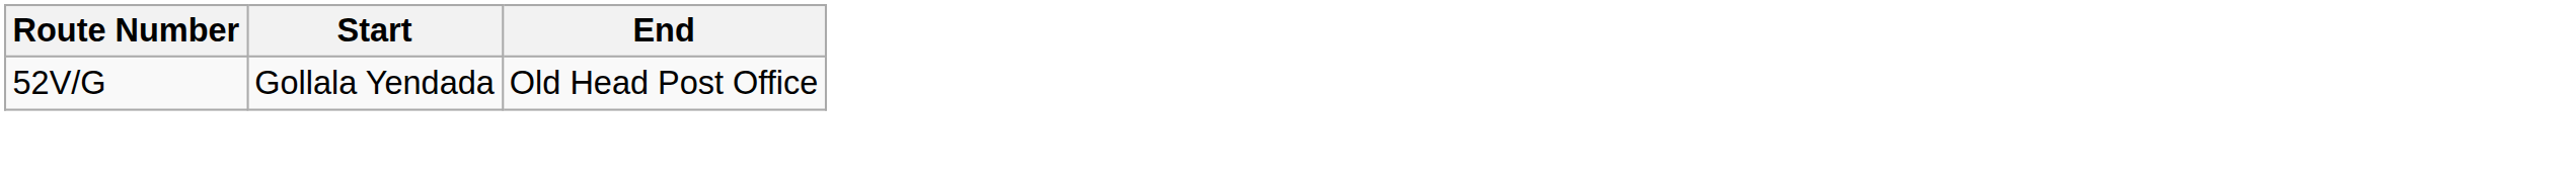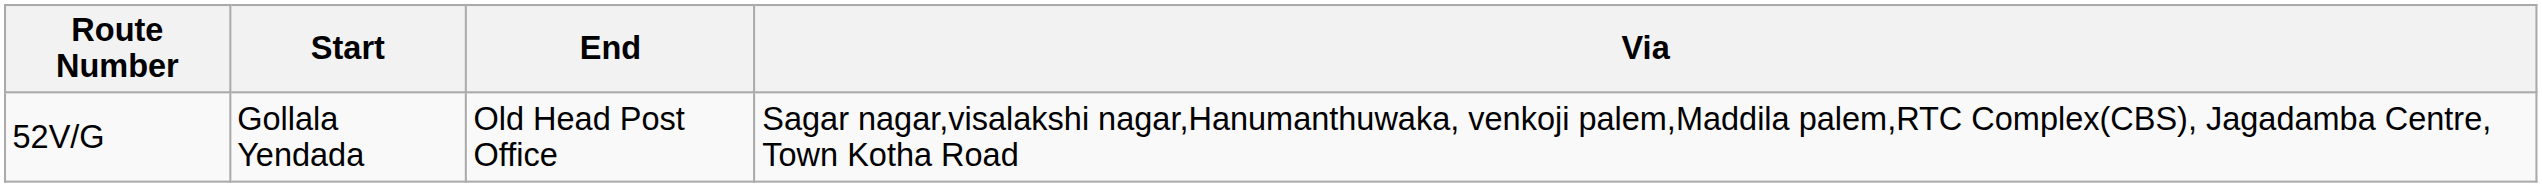 <table class="sortable wikitable">
 <tr>
 <th>Route Number</th>
 <th>Start</th>
 <th>End</th>
+<th>Via</th>
 </tr>
 <tr>
 <td>52V/G</td>
 <td>Gollala Yendada</td>
 <td>Old Head Post Office</td>
+<td>Sagar nagar,visalakshi nagar,Hanumanthuwaka, venkoji palem,Maddila palem,RTC Complex(CBS), Jagadamba Centre, Town Kotha Road</td>
 </tr>
 </table>
